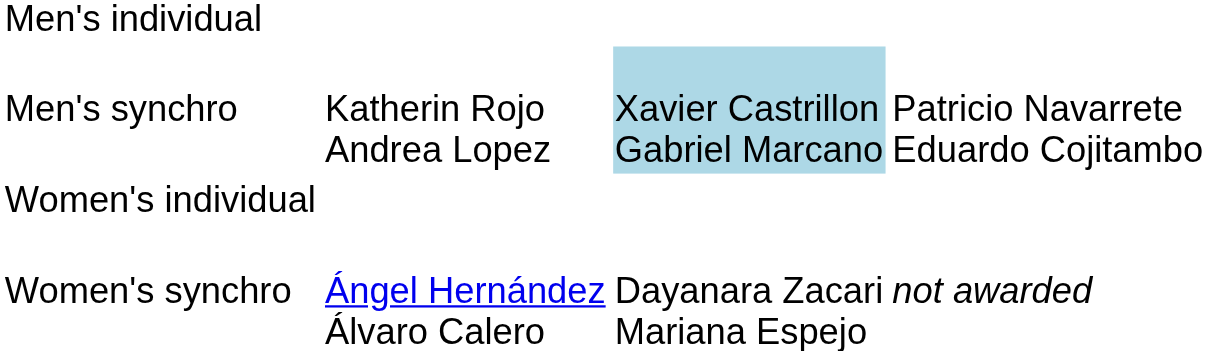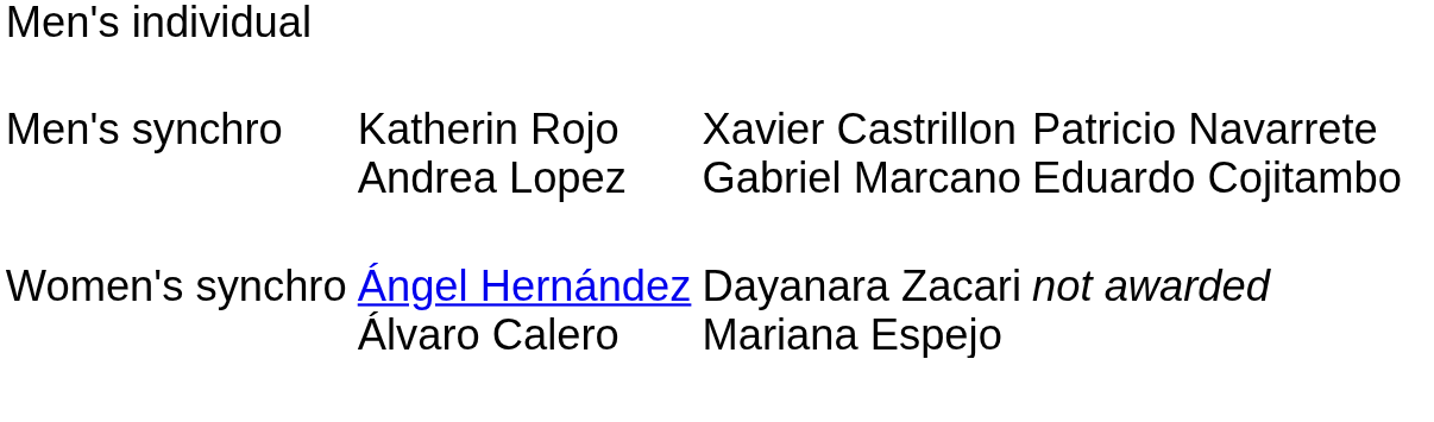 <table>
 <tr>
 <td>Men's individual</td>
 <td nowrap></td>
 <td nowrap></td>
 <td></td>
 </tr>
 <tr>
 <td>Men's synchro</td>
 <td><br>Katherin Rojo<br>Andrea Lopez</td>
-<td style="background: lightblue;"><br>Xavier Castrillon<br>Gabriel Marcano</td>
+<td><br>Xavier Castrillon<br>Gabriel Marcano</td>
 <td nowrap><br>Patricio Navarrete<br>Eduardo Cojitambo</td>
-</tr>
-<tr>
-<td>Women's individual</td>
-<td></td>
-<td></td>
-<td></td>
 </tr>
 <tr>
 <td>Women's synchro</td>
 <td><br><a href='#'>Ángel Hernández</a><br>Álvaro Calero</td>
 <td><br>Dayanara Zacari<br>Mariana Espejo</td>
 <td><em>not awarded</em></td>
 </tr>
 </table>
